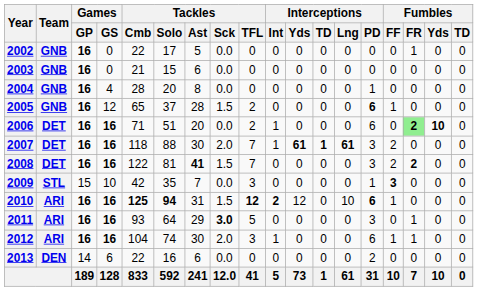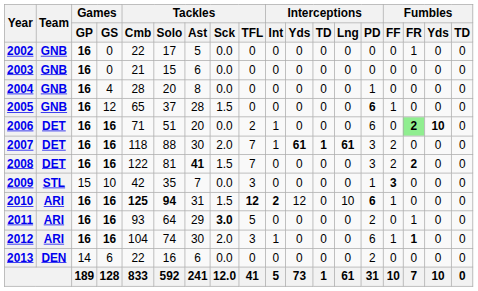 <table class="wikitable" style="text-align:center">
 <tr>
 <th rowspan="2">Year</th>
 <th rowspan="2">Team</th>
 <th colspan="2">Games</th>
 <th colspan="5">Tackles</th>
 <th colspan="5">Interceptions</th>
 <th colspan="4">Fumbles</th>
 </tr>
 <tr>
 <th>GP</th>
 <th>GS</th>
 <th>Cmb</th>
 <th>Solo</th>
 <th>Ast</th>
 <th>Sck</th>
 <th>TFL</th>
 <th>Int</th>
 <th>Yds</th>
 <th>TD</th>
 <th>Lng</th>
 <th>PD</th>
 <th>FF</th>
 <th>FR</th>
 <th>Yds</th>
 <th>TD</th>
 </tr>
 <tr>
 <th><a href='#'>2002</a></th>
 <th><a href='#'>GNB</a></th>
 <td><strong>16</strong></td>
 <td>0</td>
 <td>22</td>
 <td>17</td>
 <td>5</td>
 <td>0.0</td>
 <td>0</td>
 <td>0</td>
 <td>0</td>
 <td>0</td>
 <td>0</td>
 <td>0</td>
 <td>0</td>
 <td>1</td>
 <td>0</td>
 <td>0</td>
 </tr>
 <tr>
 <th><a href='#'>2003</a></th>
 <th><a href='#'>GNB</a></th>
 <td><strong>16</strong></td>
 <td>0</td>
 <td>21</td>
 <td>15</td>
 <td>6</td>
 <td>0.0</td>
 <td>0</td>
 <td>0</td>
 <td>0</td>
 <td>0</td>
 <td>0</td>
 <td>0</td>
 <td>0</td>
 <td>0</td>
 <td>0</td>
 <td>0</td>
 </tr>
 <tr>
 <th><a href='#'>2004</a></th>
 <th><a href='#'>GNB</a></th>
 <td><strong>16</strong></td>
 <td>4</td>
 <td>28</td>
 <td>20</td>
 <td>8</td>
 <td>0.0</td>
 <td>0</td>
 <td>0</td>
 <td>0</td>
 <td>0</td>
 <td>0</td>
 <td>1</td>
 <td>0</td>
 <td>0</td>
 <td>0</td>
 <td>0</td>
 </tr>
 <tr>
 <th><a href='#'>2005</a></th>
 <th><a href='#'>GNB</a></th>
 <td><strong>16</strong></td>
 <td>12</td>
 <td>65</td>
 <td>37</td>
 <td>28</td>
 <td>1.5</td>
-<td>2</td>
+<td>0</td>
 <td>0</td>
 <td>0</td>
 <td>0</td>
 <td>0</td>
 <td><strong>6</strong></td>
 <td>1</td>
 <td>0</td>
 <td>0</td>
 <td>0</td>
 </tr>
 <tr>
 <th><a href='#'>2006</a></th>
 <th><a href='#'>DET</a></th>
 <td><strong>16</strong></td>
 <td><strong>16</strong></td>
 <td>71</td>
 <td>51</td>
 <td>20</td>
 <td>0.0</td>
 <td>2</td>
 <td>1</td>
 <td>0</td>
 <td>0</td>
 <td>0</td>
 <td>6</td>
 <td>0</td>
 <td style="background: lightgreen;"><strong>2</strong></td>
 <td><strong>10</strong></td>
 <td>0</td>
 </tr>
 <tr>
 <th><a href='#'>2007</a></th>
 <th><a href='#'>DET</a></th>
 <td><strong>16</strong></td>
 <td><strong>16</strong></td>
 <td>118</td>
 <td>88</td>
 <td>30</td>
 <td>2.0</td>
 <td>7</td>
 <td>1</td>
 <td><strong>61</strong></td>
 <td><strong>1</strong></td>
 <td><strong>61</strong></td>
 <td>3</td>
 <td>2</td>
 <td>0</td>
 <td>0</td>
 <td>0</td>
 </tr>
 <tr>
 <th><a href='#'>2008</a></th>
 <th><a href='#'>DET</a></th>
 <td><strong>16</strong></td>
 <td><strong>16</strong></td>
 <td>122</td>
 <td>81</td>
 <td><strong>41</strong></td>
 <td>1.5</td>
 <td>7</td>
 <td>0</td>
 <td>0</td>
 <td>0</td>
 <td>0</td>
 <td>3</td>
 <td>2</td>
 <td><strong>2</strong></td>
 <td>0</td>
 <td>0</td>
 </tr>
 <tr>
 <th><a href='#'>2009</a></th>
 <th><a href='#'>STL</a></th>
 <td>15</td>
 <td>10</td>
 <td>42</td>
 <td>35</td>
 <td>7</td>
 <td>0.0</td>
 <td>3</td>
 <td>0</td>
 <td>0</td>
 <td>0</td>
 <td>0</td>
 <td>1</td>
 <td><strong>3</strong></td>
 <td>0</td>
 <td>0</td>
 <td>0</td>
 </tr>
 <tr>
 <th><a href='#'>2010</a></th>
 <th><a href='#'>ARI</a></th>
 <td><strong>16</strong></td>
 <td><strong>16</strong></td>
 <td><strong>125</strong></td>
 <td><strong>94</strong></td>
 <td>31</td>
 <td>1.5</td>
 <td><strong>12</strong></td>
 <td><strong>2</strong></td>
 <td>12</td>
 <td>0</td>
 <td>10</td>
 <td><strong>6</strong></td>
 <td>1</td>
 <td>0</td>
 <td>0</td>
 <td>0</td>
 </tr>
 <tr>
 <th><a href='#'>2011</a></th>
 <th><a href='#'>ARI</a></th>
 <td><strong>16</strong></td>
 <td><strong>16</strong></td>
 <td>93</td>
 <td>64</td>
 <td>29</td>
 <td><strong>3.0</strong></td>
 <td>5</td>
 <td>0</td>
 <td>0</td>
 <td>0</td>
 <td>0</td>
-<td>3</td>
+<td>2</td>
 <td>0</td>
 <td>1</td>
 <td>0</td>
 <td>0</td>
 </tr>
 <tr>
 <th><a href='#'>2012</a></th>
 <th><a href='#'>ARI</a></th>
 <td><strong>16</strong></td>
 <td><strong>16</strong></td>
 <td>104</td>
 <td>74</td>
 <td>30</td>
 <td>2.0</td>
 <td>3</td>
 <td>1</td>
 <td>0</td>
 <td>0</td>
 <td>0</td>
 <td>6</td>
 <td>1</td>
-<td>1</td>
+<td><strong>1</strong></td>
 <td>0</td>
 <td>0</td>
 </tr>
 <tr>
 <th><a href='#'>2013</a></th>
 <th><a href='#'>DEN</a></th>
 <td>14</td>
 <td>6</td>
 <td>22</td>
 <td>16</td>
 <td>6</td>
 <td>0.0</td>
 <td>0</td>
 <td>0</td>
 <td>0</td>
 <td>0</td>
 <td>0</td>
 <td>2</td>
 <td>0</td>
 <td>0</td>
 <td>0</td>
 <td>0</td>
 </tr>
 <tr>
 <th colspan="2"></th>
 <th>189</th>
 <th>128</th>
 <th>833</th>
 <th>592</th>
 <th>241</th>
 <th>12.0</th>
 <th>41</th>
 <th>5</th>
 <th>73</th>
 <th>1</th>
 <th>61</th>
 <th>31</th>
 <th>10</th>
 <th>7</th>
 <th>10</th>
 <th>0</th>
 </tr>
 </table>
